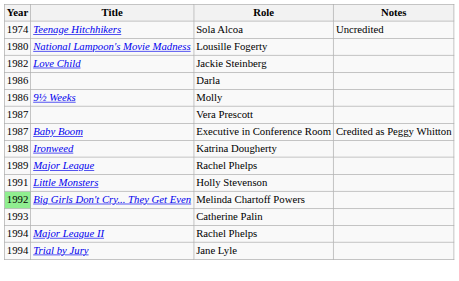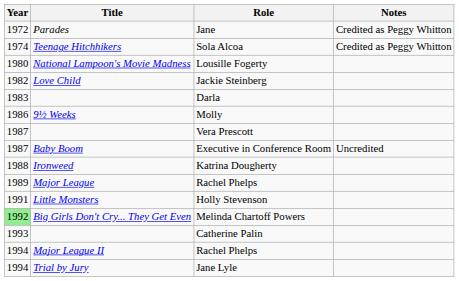 <table class="wikitable sortable">
 <tr>
 <th>Year</th>
 <th>Title</th>
 <th>Role</th>
 <th class="unsortable">Notes</th>
 </tr>
 <tr>
+<td>1972</td>
+<td><em>Parades</em></td>
+<td>Jane</td>
+<td>Credited as Peggy Whitton</td>
+</tr>
+<tr>
 <td>1974</td>
 <td><em><a href='#'>Teenage Hitchhikers</a></em></td>
 <td>Sola Alcoa</td>
-<td>Uncredited</td>
+<td>Credited as Peggy Whitton</td>
 </tr>
 <tr>
 <td>1980</td>
 <td><em><a href='#'>National Lampoon's Movie Madness</a></em></td>
 <td>Lousille Fogerty</td>
 <td></td>
 </tr>
 <tr>
 <td>1982</td>
 <td><em><a href='#'>Love Child</a></em></td>
 <td>Jackie Steinberg</td>
 <td></td>
 </tr>
 <tr>
-<td>1986</td>
+<td>1983</td>
 <td><em></em></td>
 <td>Darla</td>
 <td></td>
 </tr>
 <tr>
 <td>1986</td>
 <td><em><a href='#'>9½ Weeks</a></em></td>
 <td>Molly</td>
 <td></td>
 </tr>
 <tr>
 <td>1987</td>
 <td><em></em></td>
 <td>Vera Prescott</td>
 <td></td>
 </tr>
 <tr>
 <td>1987</td>
 <td><em><a href='#'>Baby Boom</a></em></td>
 <td>Executive in Conference Room</td>
-<td>Credited as Peggy Whitton</td>
+<td>Uncredited</td>
 </tr>
 <tr>
 <td>1988</td>
 <td><em><a href='#'>Ironweed</a></em></td>
 <td>Katrina Dougherty</td>
 <td></td>
 </tr>
 <tr>
 <td>1989</td>
 <td><em><a href='#'>Major League</a></em></td>
 <td>Rachel Phelps</td>
 <td></td>
 </tr>
 <tr>
 <td>1991</td>
 <td><em><a href='#'>Little Monsters</a></em></td>
 <td>Holly Stevenson</td>
 <td></td>
 </tr>
 <tr>
 <td style="background: lightgreen;">1992</td>
 <td><em><a href='#'>Big Girls Don't Cry... They Get Even</a></em></td>
 <td>Melinda Chartoff Powers</td>
 <td></td>
 </tr>
 <tr>
 <td>1993</td>
 <td><em></em></td>
 <td>Catherine Palin</td>
 <td></td>
 </tr>
 <tr>
 <td>1994</td>
 <td><em><a href='#'>Major League II</a></em></td>
 <td>Rachel Phelps</td>
 <td></td>
 </tr>
 <tr>
 <td>1994</td>
 <td><em><a href='#'>Trial by Jury</a></em></td>
 <td>Jane Lyle</td>
 <td></td>
 </tr>
 </table>
